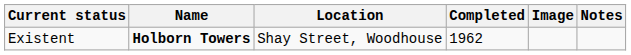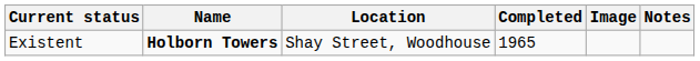 <table class="wikitable sortable">
 <tr>
 <th>Current status</th>
 <th>Name</th>
 <th>Location</th>
 <th>Completed</th>
 <th class="unsortable">Image</th>
 <th class="unsortable">Notes</th>
 </tr>
 <tr>
 <td>Existent</td>
 <td><strong>Holborn Towers</strong></td>
 <td>Shay Street, Woodhouse</td>
-<td>1962</td>
+<td>1965</td>
 <td></td>
 <td></td>
 </tr>
 </table>
